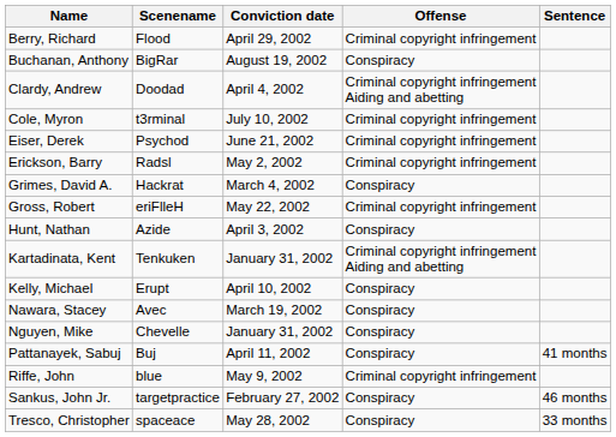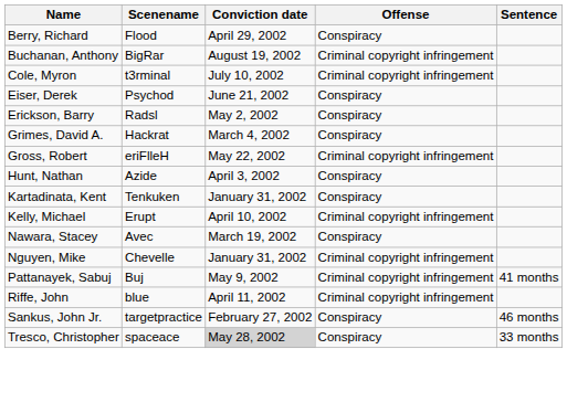 <table class="wikitable">
 <tr>
 <th>Name</th>
 <th>Scenename</th>
 <th>Conviction date</th>
 <th>Offense</th>
 <th>Sentence</th>
 </tr>
 <tr>
 <td>Berry, Richard</td>
 <td>Flood</td>
 <td>April 29, 2002</td>
-<td>Criminal copyright infringement</td>
+<td>Conspiracy</td>
 <td></td>
 </tr>
 <tr>
 <td>Buchanan, Anthony</td>
 <td>BigRar</td>
 <td>August 19, 2002</td>
-<td>Conspiracy</td>
-<td></td>
-</tr>
-<tr>
-<td>Clardy, Andrew</td>
-<td>Doodad</td>
-<td>April 4, 2002</td>
-<td>Criminal copyright infringement<br>Aiding and abetting</td>
+<td>Criminal copyright infringement</td>
 <td></td>
 </tr>
 <tr>
 <td>Cole, Myron</td>
 <td>t3rminal</td>
 <td>July 10, 2002</td>
 <td>Criminal copyright infringement</td>
 <td></td>
 </tr>
 <tr>
 <td>Eiser, Derek</td>
 <td>Psychod</td>
 <td>June 21, 2002</td>
-<td>Criminal copyright infringement</td>
+<td>Conspiracy</td>
 <td></td>
 </tr>
 <tr>
 <td>Erickson, Barry</td>
 <td>Radsl</td>
 <td>May 2, 2002</td>
-<td>Criminal copyright infringement</td>
+<td>Conspiracy</td>
 <td></td>
 </tr>
 <tr>
 <td>Grimes, David A.</td>
 <td>Hackrat</td>
 <td>March 4, 2002</td>
 <td>Conspiracy</td>
 <td></td>
 </tr>
 <tr>
 <td>Gross, Robert</td>
 <td>eriFlleH</td>
 <td>May 22, 2002</td>
 <td>Criminal copyright infringement</td>
 <td></td>
 </tr>
 <tr>
 <td>Hunt, Nathan</td>
 <td>Azide</td>
 <td>April 3, 2002</td>
 <td>Conspiracy</td>
 <td></td>
 </tr>
 <tr>
 <td>Kartadinata, Kent</td>
 <td>Tenkuken</td>
 <td>January 31, 2002</td>
-<td>Criminal copyright infringement<br>Aiding and abetting</td>
+<td>Conspiracy</td>
 <td></td>
 </tr>
 <tr>
 <td>Kelly, Michael</td>
 <td>Erupt</td>
 <td>April 10, 2002</td>
-<td>Conspiracy</td>
+<td>Criminal copyright infringement</td>
 <td></td>
 </tr>
 <tr>
 <td>Nawara, Stacey</td>
 <td>Avec</td>
 <td>March 19, 2002</td>
 <td>Conspiracy</td>
 <td></td>
 </tr>
 <tr>
 <td>Nguyen, Mike</td>
 <td>Chevelle</td>
 <td>January 31, 2002</td>
-<td>Conspiracy</td>
+<td>Criminal copyright infringement</td>
 <td></td>
 </tr>
 <tr>
 <td>Pattanayek, Sabuj</td>
 <td>Buj</td>
-<td>April 11, 2002</td>
-<td>Conspiracy</td>
+<td>May 9, 2002</td>
+<td>Criminal copyright infringement</td>
 <td>41 months</td>
 </tr>
 <tr>
 <td>Riffe, John</td>
 <td>blue</td>
-<td>May 9, 2002</td>
+<td>April 11, 2002</td>
 <td>Criminal copyright infringement</td>
 <td></td>
 </tr>
 <tr>
 <td>Sankus, John Jr.</td>
 <td>targetpractice</td>
 <td>February 27, 2002</td>
 <td>Conspiracy</td>
 <td>46 months</td>
 </tr>
 <tr>
 <td>Tresco, Christopher</td>
 <td>spaceace</td>
-<td>May 28, 2002</td>
+<td style="background: lightgrey;">May 28, 2002</td>
 <td>Conspiracy</td>
 <td>33 months</td>
 </tr>
 </table>
